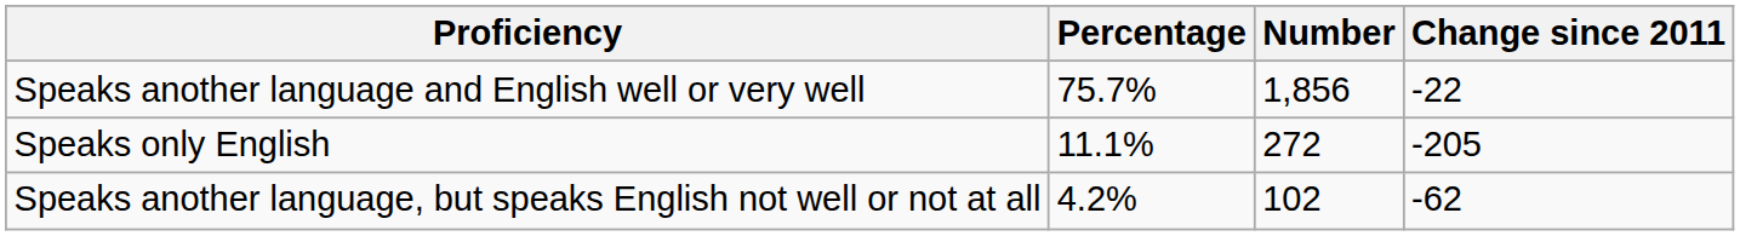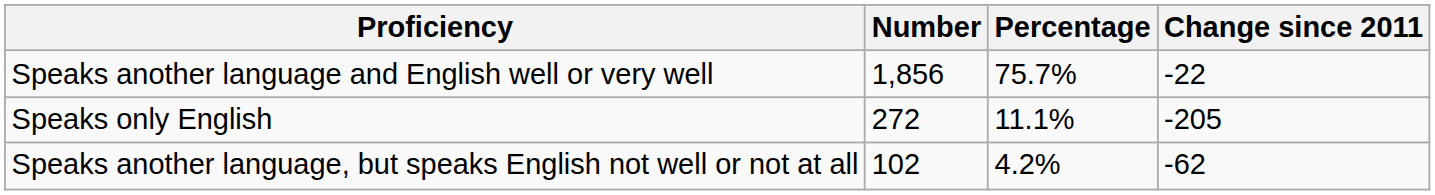 <table class="wikitable">
 <tr>
 <th>Proficiency</th>
+<th>Number</th>
 <th>Percentage</th>
-<th>Number</th>
 <th>Change since 2011</th>
 </tr>
 <tr>
 <td>Speaks another language and English well or very well</td>
+<td>1,856</td>
 <td>75.7%</td>
-<td>1,856</td>
 <td>-22</td>
 </tr>
 <tr>
 <td>Speaks only English</td>
+<td>272</td>
 <td>11.1%</td>
-<td>272</td>
 <td>-205</td>
 </tr>
 <tr>
 <td>Speaks another language, but speaks English not well or not at all</td>
+<td>102</td>
 <td>4.2%</td>
-<td>102</td>
 <td>-62</td>
 </tr>
 </table>
